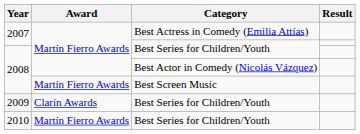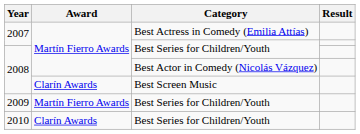 <table class="sortable wikitable" style="font-size:97%;">
 <tr>
 <th>Year</th>
 <th>Award</th>
 <th>Category</th>
 <th>Result</th>
 </tr>
 <tr>
 <td rowspan="2">2007</td>
 <td rowspan="4"><a href='#'>Martín Fierro Awards</a></td>
 <td>Best Actress in Comedy (<a href='#'>Emilia Attías</a>)</td>
 <td></td>
 </tr>
 <tr>
 <td rowspan="2">Best Series for Children/Youth</td>
 <td></td>
 </tr>
 <tr>
 <td rowspan="3">2008</td>
 <td></td>
 </tr>
 <tr>
 <td>Best Actor in Comedy (<a href='#'>Nicolás Vázquez</a>)</td>
 <td></td>
 </tr>
 <tr>
-<td><a href='#'>Martín Fierro Awards</a></td>
+<td><a href='#'>Clarín Awards</a></td>
 <td>Best Screen Music</td>
 <td></td>
 </tr>
 <tr>
 <td>2009</td>
-<td><a href='#'>Clarín Awards</a></td>
+<td><a href='#'>Martín Fierro Awards</a></td>
 <td>Best Series for Children/Youth</td>
 <td></td>
 </tr>
 <tr>
 <td>2010</td>
-<td><a href='#'>Martín Fierro Awards</a></td>
+<td><a href='#'>Clarín Awards</a></td>
 <td>Best Series for Children/Youth</td>
 <td></td>
 </tr>
 </table>
